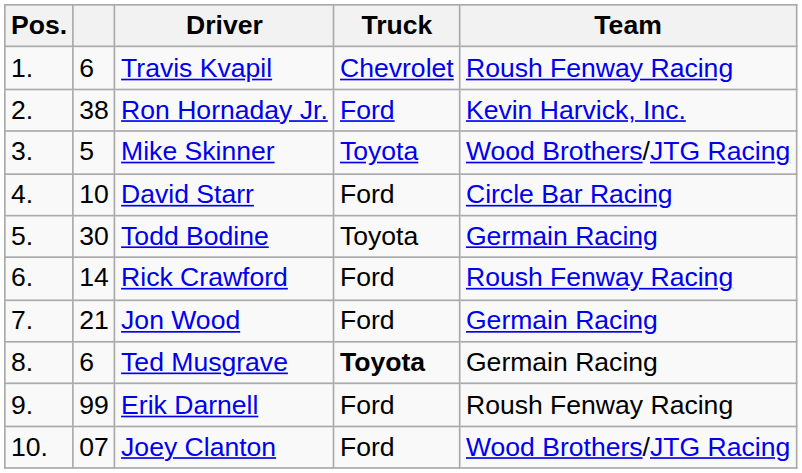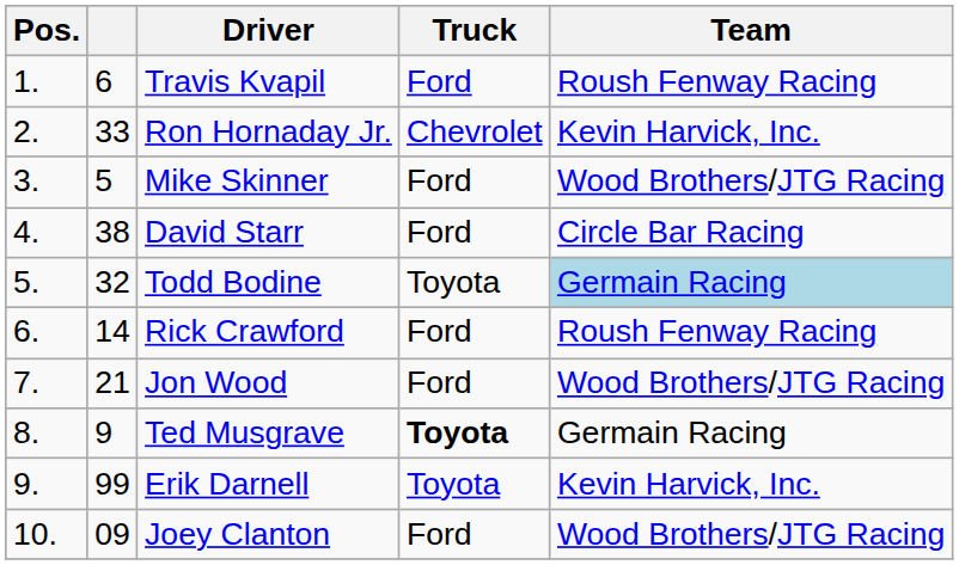 <table class="wikitable">
 <tr>
 <th>Pos.</th>
 <th></th>
 <th>Driver</th>
 <th>Truck</th>
 <th>Team</th>
 </tr>
 <tr>
 <td>1.</td>
 <td>6</td>
 <td><a href='#'>Travis Kvapil</a></td>
-<td><a href='#'>Chevrolet</a></td>
+<td><a href='#'>Ford</a></td>
 <td><a href='#'>Roush Fenway Racing</a></td>
 </tr>
 <tr>
 <td>2.</td>
-<td>38</td>
+<td>33</td>
 <td><a href='#'>Ron Hornaday Jr.</a></td>
-<td><a href='#'>Ford</a></td>
+<td><a href='#'>Chevrolet</a></td>
 <td><a href='#'>Kevin Harvick, Inc.</a></td>
 </tr>
 <tr>
 <td>3.</td>
 <td>5</td>
 <td><a href='#'>Mike Skinner</a></td>
-<td><a href='#'>Toyota</a></td>
+<td>Ford</td>
 <td><a href='#'>Wood Brothers</a>/<a href='#'>JTG Racing</a></td>
 </tr>
 <tr>
 <td>4.</td>
-<td>10</td>
+<td>38</td>
 <td><a href='#'>David Starr</a></td>
 <td>Ford</td>
 <td><a href='#'>Circle Bar Racing</a></td>
 </tr>
 <tr>
 <td>5.</td>
-<td>30</td>
+<td>32</td>
 <td><a href='#'>Todd Bodine</a></td>
 <td>Toyota</td>
-<td><a href='#'>Germain Racing</a></td>
+<td style="background: lightblue;"><a href='#'>Germain Racing</a></td>
 </tr>
 <tr>
 <td>6.</td>
 <td>14</td>
 <td><a href='#'>Rick Crawford</a></td>
 <td>Ford</td>
 <td><a href='#'>Roush Fenway Racing</a></td>
 </tr>
 <tr>
 <td>7.</td>
 <td>21</td>
 <td><a href='#'>Jon Wood</a></td>
 <td>Ford</td>
-<td><a href='#'>Germain Racing</a></td>
+<td><a href='#'>Wood Brothers</a>/<a href='#'>JTG Racing</a></td>
 </tr>
 <tr>
 <td>8.</td>
-<td>6</td>
+<td>9</td>
 <td><a href='#'>Ted Musgrave</a></td>
 <td><strong>Toyota</strong></td>
 <td>Germain Racing</td>
 </tr>
 <tr>
 <td>9.</td>
 <td>99</td>
 <td><a href='#'>Erik Darnell</a></td>
-<td>Ford</td>
-<td>Roush Fenway Racing</td>
+<td><a href='#'>Toyota</a></td>
+<td><a href='#'>Kevin Harvick, Inc.</a></td>
 </tr>
 <tr>
 <td>10.</td>
-<td>07</td>
+<td>09</td>
 <td><a href='#'>Joey Clanton</a></td>
 <td>Ford</td>
 <td><a href='#'>Wood Brothers</a>/<a href='#'>JTG Racing</a></td>
 </tr>
 </table>
